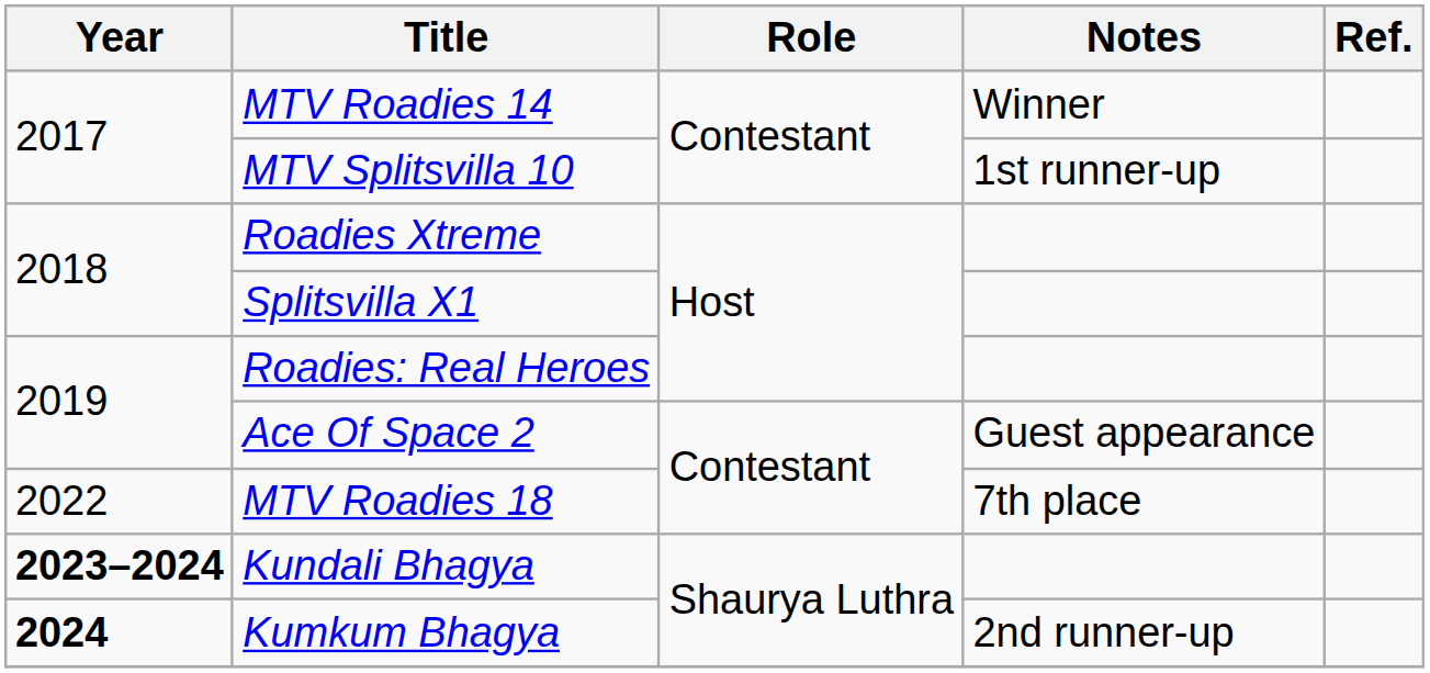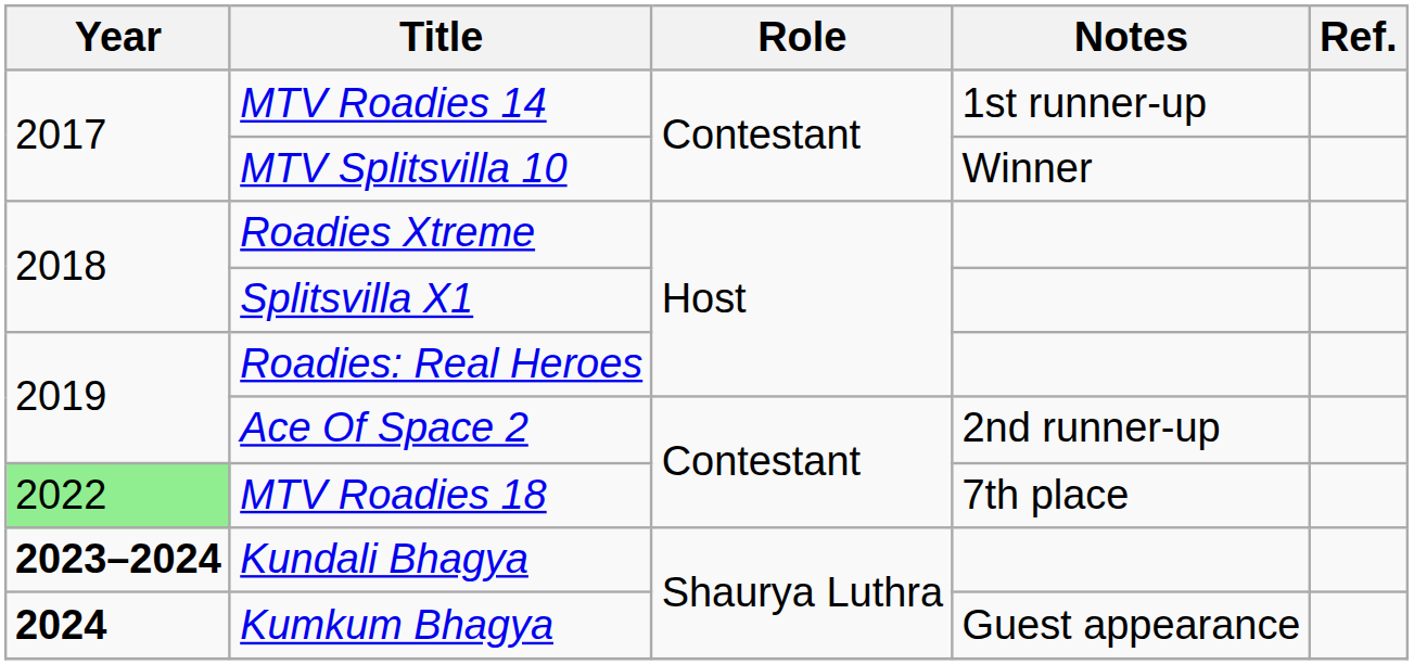 <table class="wikitable">
 <tr>
 <th scope="col">Year</th>
 <th scope="col">Title</th>
 <th>Role</th>
 <th scope="col">Notes</th>
 <th scope="col">Ref.</th>
 </tr>
 <tr>
 <td rowspan="2">2017</td>
 <td><em><a href='#'>MTV Roadies 14</a></em></td>
 <td rowspan="2">Contestant</td>
-<td>Winner</td>
+<td>1st runner-up</td>
 <td></td>
 </tr>
 <tr>
 <td><em><a href='#'>MTV Splitsvilla 10</a></em></td>
-<td>1st runner-up</td>
+<td>Winner</td>
 <td></td>
 </tr>
 <tr>
 <td rowspan="2">2018</td>
 <td><em><a href='#'>Roadies Xtreme</a></em></td>
 <td rowspan="3">Host</td>
 <td></td>
 <td></td>
 </tr>
 <tr>
 <td><em><a href='#'>Splitsvilla X1</a></em></td>
 <td></td>
 <td></td>
 </tr>
 <tr>
 <td rowspan="2">2019</td>
 <td><em><a href='#'>Roadies: Real Heroes</a></em></td>
 <td></td>
 <td></td>
 </tr>
 <tr>
 <td><em><a href='#'>Ace Of Space 2</a></em></td>
 <td rowspan="2">Contestant</td>
-<td>Guest appearance</td>
+<td>2nd runner-up</td>
 <td></td>
 </tr>
 <tr>
-<td>2022</td>
+<td style="background: lightgreen;">2022</td>
 <td><em><a href='#'>MTV Roadies 18</a></em></td>
 <td>7th place</td>
 <td></td>
 </tr>
 <tr>
 <td><strong>2023–2024</strong></td>
 <td><em><a href='#'>Kundali Bhagya</a></em></td>
 <td rowspan = "2">Shaurya Luthra</td>
 <td></td>
 <td></td>
 </tr>
 <tr>
 <td><strong>2024</strong></td>
 <td><em><a href='#'>Kumkum Bhagya</a></em></td>
-<td>2nd runner-up</td>
+<td>Guest appearance</td>
 <td></td>
 </tr>
 <tr>
 </tr>
 </table>
